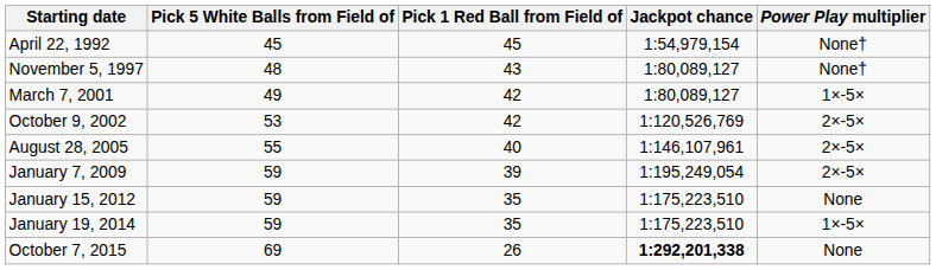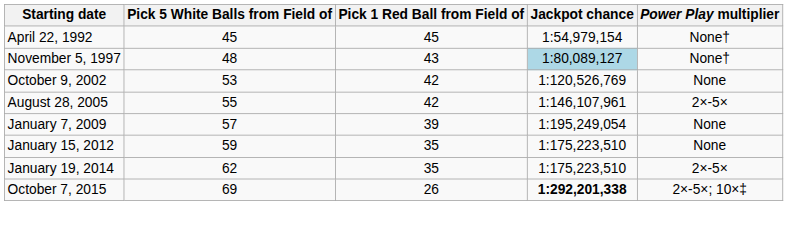 <table class="wikitable">
 <tr>
 <th>Starting date</th>
 <th>Pick 5 White Balls from Field of</th>
 <th>Pick 1 Red Ball from Field of</th>
 <th>Jackpot chance</th>
 <th><em>Power Play</em> multiplier</th>
 </tr>
 <tr>
 <td>April 22, 1992</td>
 <td style="text-align:center;">45</td>
 <td style="text-align:center;">45</td>
 <td style="text-align:center;">1:54,979,154</td>
 <td style="text-align:center;">None†</td>
 </tr>
 <tr>
 <td>November 5, 1997</td>
 <td style="text-align:center;">48</td>
 <td style="text-align:center;">43</td>
-<td style="text-align:center;">1:80,089,127</td>
+<td style="background: lightblue; text-align:center;">1:80,089,127</td>
 <td style="text-align:center;">None†</td>
-</tr>
-<tr>
-<td>March 7, 2001</td>
-<td style="text-align:center;">49</td>
-<td style="text-align:center;">42</td>
-<td style="text-align:center;">1:80,089,127</td>
-<td style="text-align:center;">1×-5×</td>
 </tr>
 <tr>
 <td>October 9, 2002</td>
 <td style="text-align:center;">53</td>
 <td style="text-align:center;">42</td>
 <td style="text-align:center;">1:120,526,769</td>
-<td style="text-align:center;">2×-5×</td>
+<td style="text-align:center;">None</td>
 </tr>
 <tr>
 <td>August 28, 2005</td>
 <td style="text-align:center;">55</td>
-<td style="text-align:center;">40</td>
+<td style="text-align:center;">42</td>
 <td style="text-align:center;">1:146,107,961</td>
 <td style="text-align:center;">2×-5×</td>
 </tr>
 <tr>
 <td>January 7, 2009</td>
-<td style="text-align:center;">59</td>
+<td style="text-align:center;">57</td>
 <td style="text-align:center;">39</td>
 <td style="text-align:center;">1:195,249,054</td>
-<td style="text-align:center;">2×-5×</td>
+<td style="text-align:center;">None</td>
 </tr>
 <tr>
 <td>January 15, 2012</td>
 <td style="text-align:center;">59</td>
 <td style="text-align:center;">35</td>
 <td style="text-align:center;">1:175,223,510</td>
 <td style="text-align:center;">None</td>
 </tr>
 <tr>
 <td>January 19, 2014</td>
-<td style="text-align:center;">59</td>
+<td style="text-align:center;">62</td>
 <td style="text-align:center;">35</td>
 <td style="text-align:center;">1:175,223,510</td>
-<td style="text-align:center;">1×-5×</td>
+<td style="text-align:center;">2×-5×</td>
 </tr>
 <tr>
 <td>October 7, 2015</td>
 <td style="text-align:center;">69</td>
 <td style="text-align:center;">26</td>
 <td style="text-align:center;"><strong>1:292,201,338</strong></td>
-<td style="text-align:center;">None</td>
+<td style="text-align:center;">2×-5×; 10×‡</td>
 </tr>
 </table>
